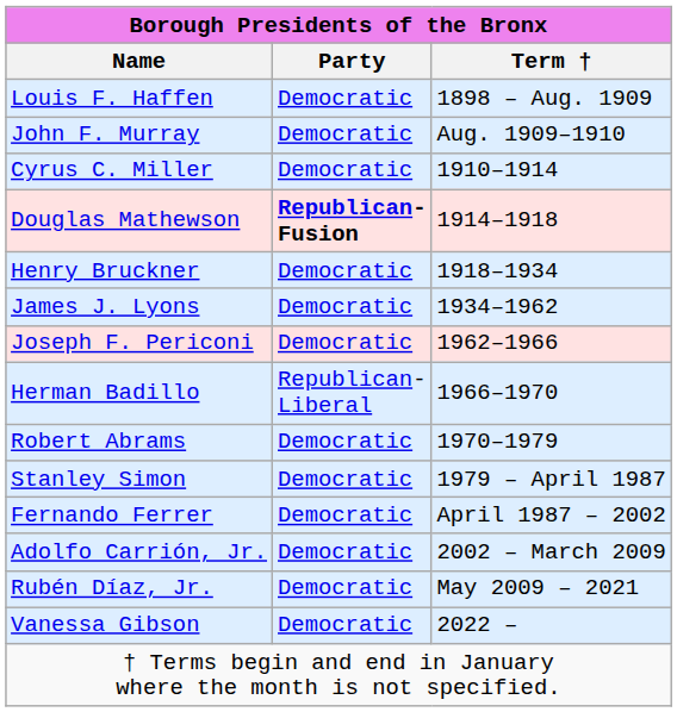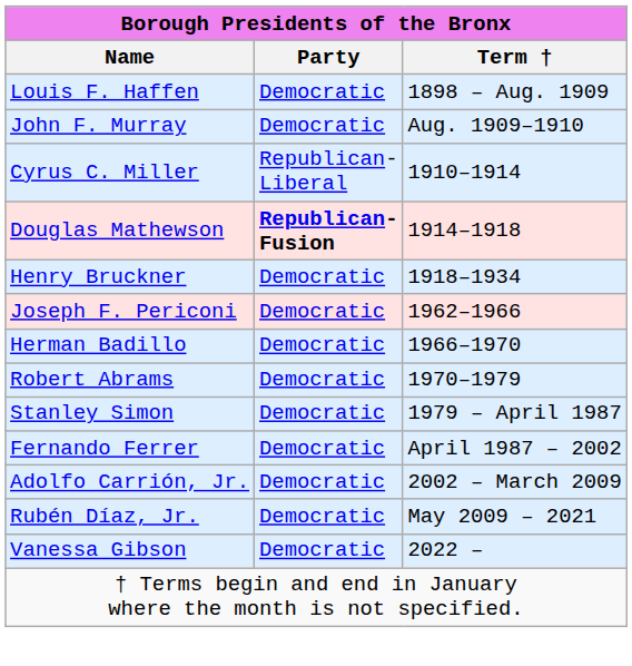 <table class="wikitable" style="float:right; margin-left:1em;">
 <tr>
 <th colspan="3" style="background:violet; ">Borough Presidents of the Bronx</th>
 </tr>
 <tr>
 <th>Name</th>
 <th>Party</th>
 <th>Term †</th>
 </tr>
 <tr style="background:#def;">
 <td><a href='#'>Louis F. Haffen</a></td>
 <td><a href='#'>Democratic</a></td>
 <td>1898 – Aug. 1909</td>
 </tr>
 <tr style="background:#def;">
 <td><a href='#'>John F. Murray</a></td>
 <td><a href='#'>Democratic</a></td>
 <td>Aug. 1909–1910</td>
 </tr>
 <tr style="background:#def;">
 <td><a href='#'>Cyrus C. Miller</a></td>
-<td><a href='#'>Democratic</a></td>
+<td><a href='#'>Republican</a>-<br><a href='#'>Liberal</a></td>
 <td>1910–1914</td>
 </tr>
 <tr style="background:#ffe2e2;">
 <td><a href='#'>Douglas Mathewson</a></td>
 <td><strong><a href='#'>Republican</a>-<br>Fusion</strong></td>
 <td>1914–1918</td>
 </tr>
 <tr style="background:#def;">
 <td><a href='#'>Henry Bruckner</a></td>
 <td><a href='#'>Democratic</a></td>
 <td>1918–1934</td>
 </tr>
-<tr style="background:#def;">
-<td><a href='#'>James J. Lyons</a></td>
-<td><a href='#'>Democratic</a></td>
-<td>1934–1962</td>
-</tr>
 <tr style="background:#ffe2e2;">
 <td><a href='#'>Joseph F. Periconi</a></td>
 <td><a href='#'>Democratic</a></td>
 <td>1962–1966</td>
 </tr>
 <tr style="background:#def;">
 <td><a href='#'>Herman Badillo</a></td>
-<td><a href='#'>Republican</a>-<br><a href='#'>Liberal</a></td>
+<td><a href='#'>Democratic</a></td>
 <td>1966–1970</td>
 </tr>
 <tr style="background:#def;">
 <td><a href='#'>Robert Abrams</a></td>
 <td><a href='#'>Democratic</a></td>
 <td>1970–1979</td>
 </tr>
 <tr style="background:#def;">
 <td><a href='#'>Stanley Simon</a></td>
 <td><a href='#'>Democratic</a></td>
 <td>1979 – April 1987</td>
 </tr>
 <tr style="background:#def;">
 <td><a href='#'>Fernando Ferrer</a></td>
 <td><a href='#'>Democratic</a></td>
 <td>April 1987 – 2002</td>
 </tr>
 <tr style="background:#def;">
 <td><a href='#'>Adolfo Carrión, Jr.</a></td>
 <td><a href='#'>Democratic</a></td>
 <td>2002 – March 2009</td>
 </tr>
 <tr style="background:#def;">
 <td><a href='#'>Rubén Díaz, Jr.</a></td>
 <td><a href='#'>Democratic</a></td>
 <td>May 2009 – 2021</td>
 </tr>
 <tr style="background:#def;">
 <td><a href='#'>Vanessa Gibson</a></td>
 <td><a href='#'>Democratic</a></td>
 <td>2022 – </td>
 </tr>
 <tr>
 <td colspan="3" style="text-align:center;">† Terms begin and end in January<br>where the month is not specified.</td>
 </tr>
 </table>
